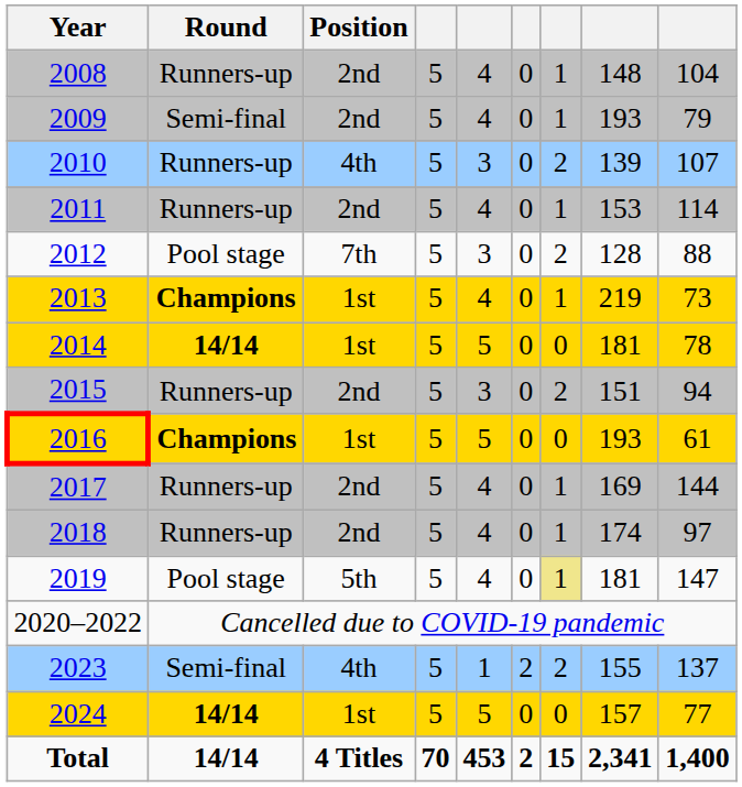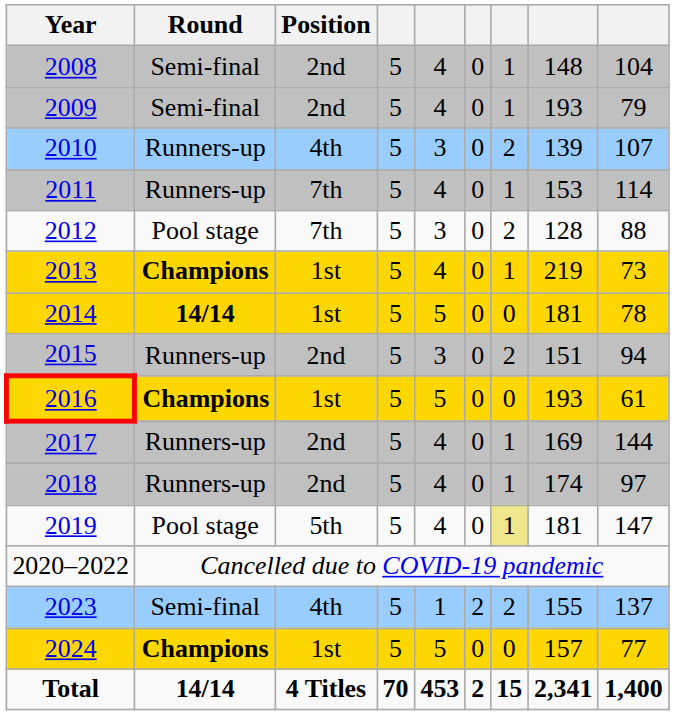 <table class="wikitable" style="text-align: center;">
 <tr>
 <th>Year</th>
 <th>Round</th>
 <th>Position</th>
 <th></th>
 <th></th>
 <th></th>
 <th></th>
 <th></th>
 <th></th>
 </tr>
 <tr bgcolor=Silver>
 <td> <a href='#'>2008</a></td>
-<td>Runners-up</td>
+<td>Semi-final</td>
 <td>2nd</td>
 <td>5</td>
 <td>4</td>
 <td>0</td>
 <td>1</td>
 <td>148</td>
 <td>104</td>
 </tr>
 <tr bgcolor=Silver>
 <td> <a href='#'>2009</a></td>
 <td>Semi-final</td>
 <td>2nd</td>
 <td>5</td>
 <td>4</td>
 <td>0</td>
 <td>1</td>
 <td>193</td>
 <td>79</td>
 </tr>
 <tr bgcolor=#9acdff>
 <td> <a href='#'>2010</a></td>
 <td>Runners-up</td>
 <td>4th</td>
 <td>5</td>
 <td>3</td>
 <td>0</td>
 <td>2</td>
 <td>139</td>
 <td>107</td>
 </tr>
 <tr bgcolor=Silver>
 <td> <a href='#'>2011</a></td>
 <td>Runners-up</td>
-<td>2nd</td>
+<td>7th</td>
 <td>5</td>
 <td>4</td>
 <td>0</td>
 <td>1</td>
 <td>153</td>
 <td>114</td>
 </tr>
 <tr>
 <td> <a href='#'>2012</a></td>
 <td>Pool stage</td>
 <td>7th</td>
 <td>5</td>
 <td>3</td>
 <td>0</td>
 <td>2</td>
 <td>128</td>
 <td>88</td>
 </tr>
 <tr bgcolor=Gold>
 <td> <a href='#'>2013</a></td>
 <td><strong>Champions</strong></td>
 <td>1st</td>
 <td>5</td>
 <td>4</td>
 <td>0</td>
 <td>1</td>
 <td>219</td>
 <td>73</td>
 </tr>
 <tr bgcolor=Gold>
 <td> <a href='#'>2014</a></td>
 <td><strong>14/14</strong></td>
 <td>1st</td>
 <td>5</td>
 <td>5</td>
 <td>0</td>
 <td>0</td>
 <td>181</td>
 <td>78</td>
 </tr>
 <tr bgcolor=Silver>
 <td> <a href='#'>2015</a></td>
 <td>Runners-up</td>
 <td>2nd</td>
 <td>5</td>
 <td>3</td>
 <td>0</td>
 <td>2</td>
 <td>151</td>
 <td>94</td>
 </tr>
 <tr bgcolor=Gold>
 <td style="border: 3px solid red"> <a href='#'>2016</a></td>
 <td><strong>Champions</strong></td>
 <td>1st</td>
 <td>5</td>
 <td>5</td>
 <td>0</td>
 <td>0</td>
 <td>193</td>
 <td>61</td>
 </tr>
 <tr bgcolor=Silver>
 <td> <a href='#'>2017</a></td>
 <td>Runners-up</td>
 <td>2nd</td>
 <td>5</td>
 <td>4</td>
 <td>0</td>
 <td>1</td>
 <td>169</td>
 <td>144</td>
 </tr>
 <tr bgcolor=Silver>
 <td> <a href='#'>2018</a></td>
 <td>Runners-up</td>
 <td>2nd</td>
 <td>5</td>
 <td>4</td>
 <td>0</td>
 <td>1</td>
 <td>174</td>
 <td>97</td>
 </tr>
 <tr>
 <td> <a href='#'>2019</a></td>
 <td>Pool stage</td>
 <td>5th</td>
 <td>5</td>
 <td>4</td>
 <td>0</td>
 <td style="background: khaki;">1</td>
 <td>181</td>
 <td>147</td>
 </tr>
 <tr>
 <td>2020–2022</td>
 <td colspan=8><em>Cancelled due to <a href='#'>COVID-19 pandemic</a></em></td>
 </tr>
 <tr bgcolor=#9acdff>
 <td> <a href='#'>2023</a></td>
 <td>Semi-final</td>
 <td>4th</td>
 <td>5</td>
 <td>1</td>
 <td>2</td>
 <td>2</td>
 <td>155</td>
 <td>137</td>
 </tr>
 <tr bgcolor=Gold>
 <td> <a href='#'>2024</a></td>
-<td><strong>14/14</strong></td>
+<td><strong>Champions</strong></td>
 <td>1st</td>
 <td>5</td>
 <td>5</td>
 <td>0</td>
 <td>0</td>
 <td>157</td>
 <td>77</td>
 </tr>
 <tr>
 <td><strong>Total</strong></td>
 <td><strong>14/14</strong></td>
 <td><strong>4 Titles</strong></td>
 <td><strong>70</strong></td>
 <td><strong>453</strong></td>
 <td><strong>2</strong></td>
 <td><strong>15</strong></td>
 <td><strong>2,341</strong></td>
 <td><strong>1,400</strong></td>
 </tr>
 </table>
